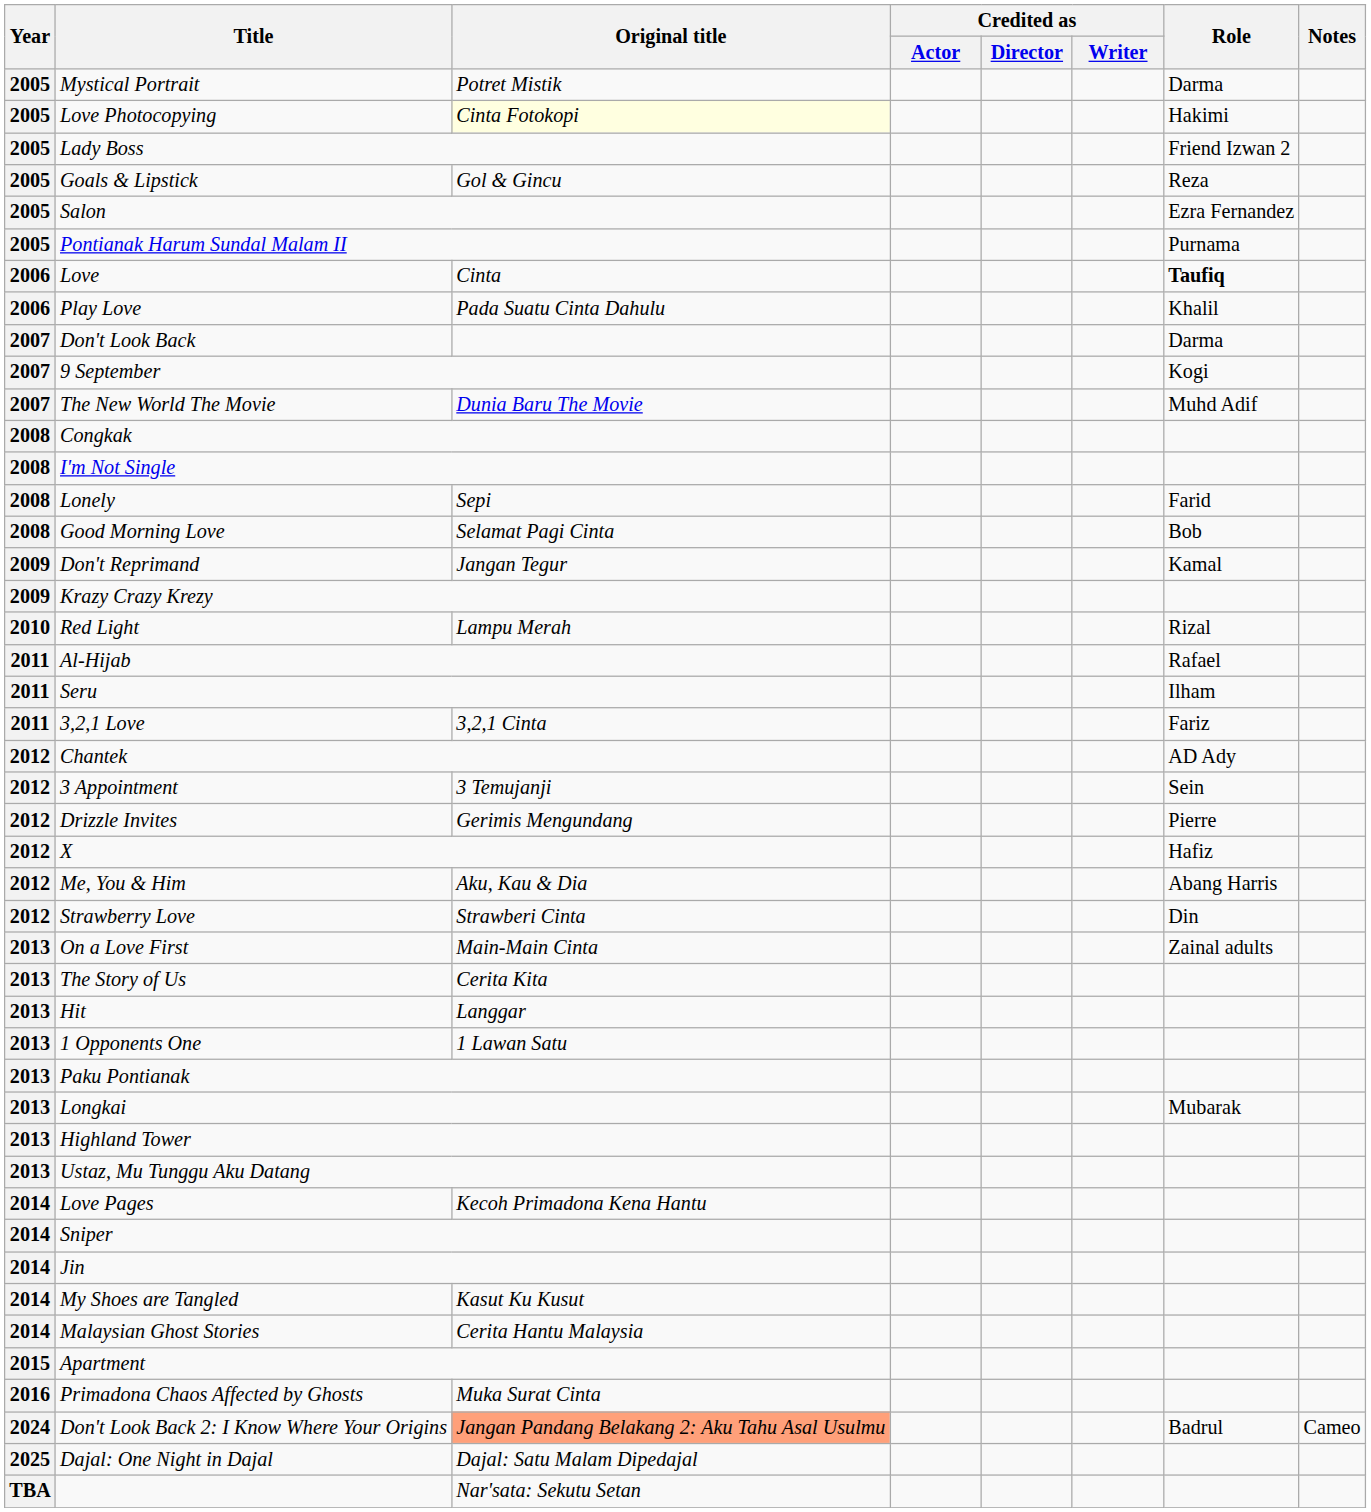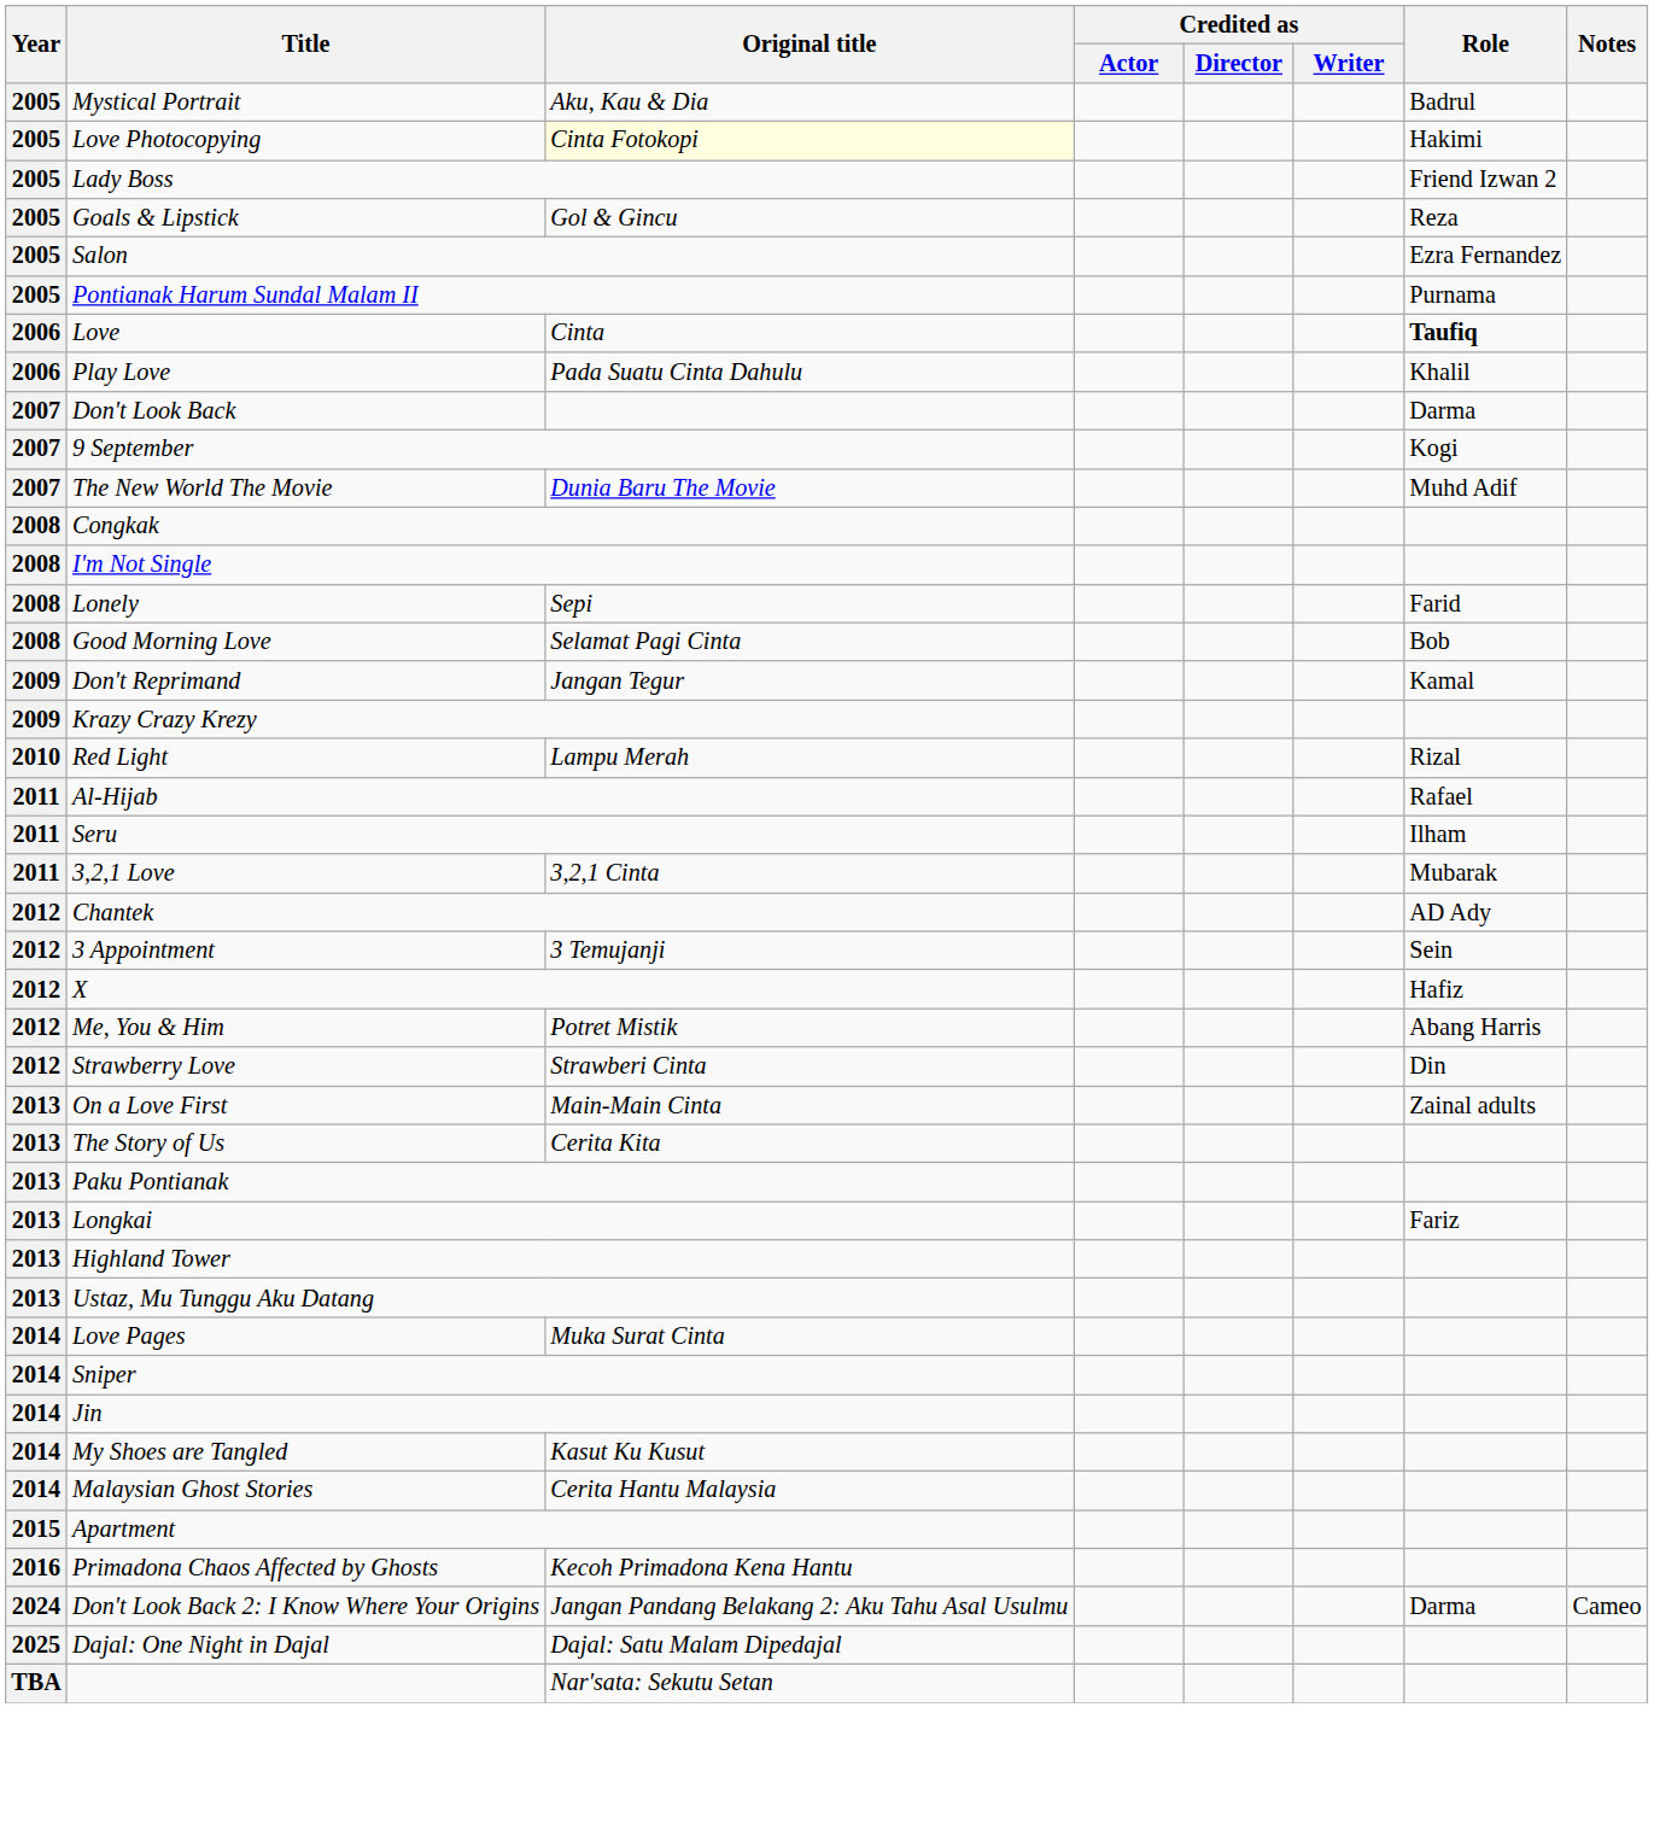 <table class="wikitable">
 <tr>
 <th rowspan="2">Year</th>
 <th rowspan="2">Title</th>
 <th rowspan="2">Original title</th>
 <th colspan="3">Credited as</th>
 <th rowspan="2">Role</th>
 <th rowspan="2">Notes</th>
 </tr>
 <tr>
 <th width="65"><a href='#'>Actor</a></th>
 <th width="65"><a href='#'>Director</a></th>
 <th width="65"><a href='#'>Writer</a></th>
 </tr>
 <tr>
 <th>2005</th>
 <td><em>Mystical Portrait</em></td>
-<td><em>Potret Mistik</em></td>
+<td><em>Aku, Kau & Dia</em></td>
 <td></td>
 <td></td>
 <td></td>
-<td>Darma</td>
+<td>Badrul</td>
 <td></td>
 </tr>
 <tr>
 <th>2005</th>
 <td><em>Love Photocopying</em></td>
 <td style="background: lightyellow;"><em>Cinta Fotokopi</em></td>
 <td></td>
 <td></td>
 <td></td>
 <td>Hakimi</td>
 <td></td>
 </tr>
 <tr>
 <th>2005</th>
 <td colspan="2"><em>Lady Boss</em></td>
 <td></td>
 <td></td>
 <td></td>
 <td>Friend Izwan 2</td>
 <td></td>
 </tr>
 <tr>
 <th>2005</th>
 <td><em>Goals & Lipstick</em></td>
 <td><em>Gol & Gincu</em></td>
 <td></td>
 <td></td>
 <td></td>
 <td>Reza</td>
 <td></td>
 </tr>
 <tr>
 <th>2005</th>
 <td colspan="2"><em>Salon</em></td>
 <td></td>
 <td></td>
 <td></td>
 <td>Ezra Fernandez</td>
 <td></td>
 </tr>
 <tr>
 <th>2005</th>
 <td colspan="2"><em><a href='#'>Pontianak Harum Sundal Malam II</a></em></td>
 <td></td>
 <td></td>
 <td></td>
 <td>Purnama</td>
 <td></td>
 </tr>
 <tr>
 <th>2006</th>
 <td><em>Love</em></td>
 <td><em>Cinta</em></td>
 <td></td>
 <td></td>
 <td></td>
 <td><strong>Taufiq</strong></td>
 <td></td>
 </tr>
 <tr>
 <th>2006</th>
 <td><em>Play Love</em></td>
 <td><em>Pada Suatu Cinta Dahulu</em></td>
 <td></td>
 <td></td>
 <td></td>
 <td>Khalil</td>
 <td></td>
 </tr>
 <tr>
 <th>2007</th>
 <td><em>Don't Look Back</em></td>
 <td></td>
 <td></td>
 <td></td>
 <td></td>
 <td>Darma</td>
 <td></td>
 </tr>
 <tr>
 <th>2007</th>
 <td colspan="2"><em>9 September</em></td>
 <td></td>
 <td></td>
 <td></td>
 <td>Kogi</td>
 <td></td>
 </tr>
 <tr>
 <th>2007</th>
 <td><em>The New World The Movie</em></td>
 <td><em><a href='#'>Dunia Baru The Movie</a></em></td>
 <td></td>
 <td></td>
 <td></td>
 <td>Muhd Adif</td>
 <td></td>
 </tr>
 <tr>
 <th>2008</th>
 <td colspan="2"><em>Congkak</em></td>
 <td></td>
 <td></td>
 <td></td>
 <td></td>
 <td></td>
 </tr>
 <tr>
 <th>2008</th>
 <td colspan="2"><em><a href='#'>I'm Not Single</a></em></td>
 <td></td>
 <td></td>
 <td></td>
 <td></td>
 <td></td>
 </tr>
 <tr>
 <th>2008</th>
 <td><em>Lonely</em></td>
 <td><em>Sepi</em></td>
 <td></td>
 <td></td>
 <td></td>
 <td>Farid</td>
 <td></td>
 </tr>
 <tr>
 <th>2008</th>
 <td><em>Good Morning Love</em></td>
 <td><em>Selamat Pagi Cinta</em></td>
 <td></td>
 <td></td>
 <td></td>
 <td>Bob</td>
 <td></td>
 </tr>
 <tr>
 <th>2009</th>
 <td><em>Don't Reprimand</em></td>
 <td><em>Jangan Tegur</em></td>
 <td></td>
 <td></td>
 <td></td>
 <td>Kamal</td>
 <td></td>
 </tr>
 <tr>
 <th>2009</th>
 <td colspan="2"><em>Krazy Crazy Krezy</em></td>
 <td></td>
 <td></td>
 <td></td>
 <td></td>
 <td></td>
 </tr>
 <tr>
 <th>2010</th>
 <td><em>Red Light</em></td>
 <td><em>Lampu Merah</em></td>
 <td></td>
 <td></td>
 <td></td>
 <td>Rizal</td>
 <td></td>
 </tr>
 <tr>
 <th>2011</th>
 <td colspan="2"><em>Al-Hijab</em></td>
 <td></td>
 <td></td>
 <td></td>
 <td>Rafael</td>
 <td></td>
 </tr>
 <tr>
 <th>2011</th>
 <td colspan="2"><em>Seru</em></td>
 <td></td>
 <td></td>
 <td></td>
 <td>Ilham</td>
 <td></td>
 </tr>
 <tr>
 <th>2011</th>
 <td><em>3,2,1 Love</em></td>
 <td><em>3,2,1 Cinta</em></td>
 <td></td>
 <td></td>
 <td></td>
-<td>Fariz</td>
+<td>Mubarak</td>
 <td></td>
 </tr>
 <tr>
 <th>2012</th>
 <td colspan="2"><em>Chantek</em></td>
 <td></td>
 <td></td>
 <td></td>
 <td>AD Ady</td>
 <td></td>
 </tr>
 <tr>
 <th>2012</th>
 <td><em>3 Appointment</em></td>
 <td><em>3 Temujanji</em></td>
 <td></td>
 <td></td>
 <td></td>
 <td>Sein</td>
 <td></td>
 </tr>
 <tr>
 <th>2012</th>
-<td><em>Drizzle Invites</em></td>
-<td><em>Gerimis Mengundang</em></td>
-<td></td>
-<td></td>
-<td></td>
-<td>Pierre</td>
-<td></td>
-</tr>
-<tr>
-<th>2012</th>
 <td colspan="2"><em>X</em></td>
 <td></td>
 <td></td>
 <td></td>
 <td>Hafiz</td>
 <td></td>
 </tr>
 <tr>
 <th>2012</th>
 <td><em>Me, You & Him</em></td>
-<td><em>Aku, Kau & Dia</em></td>
+<td><em>Potret Mistik</em></td>
 <td></td>
 <td></td>
 <td></td>
 <td>Abang Harris</td>
 <td></td>
 </tr>
 <tr>
 <th>2012</th>
 <td><em>Strawberry Love</em></td>
 <td><em>Strawberi Cinta</em></td>
 <td></td>
 <td></td>
 <td></td>
 <td>Din</td>
 <td></td>
 </tr>
 <tr>
 <th>2013</th>
 <td><em>On a Love First</em></td>
 <td><em>Main-Main Cinta</em></td>
 <td></td>
 <td></td>
 <td></td>
 <td>Zainal adults</td>
 <td></td>
 </tr>
 <tr>
 <th>2013</th>
 <td><em>The Story of Us</em></td>
 <td><em>Cerita Kita</em></td>
 <td></td>
 <td></td>
 <td></td>
 <td></td>
 <td></td>
 </tr>
 <tr>
 <th>2013</th>
-<td><em>Hit</em></td>
-<td><em>Langgar</em></td>
-<td></td>
-<td></td>
-<td></td>
-<td></td>
-<td></td>
-</tr>
-<tr>
-<th>2013</th>
-<td><em>1 Opponents One</em></td>
-<td><em>1 Lawan Satu</em></td>
-<td></td>
-<td></td>
-<td></td>
-<td></td>
-<td></td>
-</tr>
-<tr>
-<th>2013</th>
 <td colspan="2"><em>Paku Pontianak</em></td>
 <td></td>
 <td></td>
 <td></td>
 <td></td>
 <td></td>
 </tr>
 <tr>
 <th>2013</th>
 <td colspan="2"><em>Longkai</em></td>
 <td></td>
 <td></td>
 <td></td>
-<td>Mubarak</td>
+<td>Fariz</td>
 <td></td>
 </tr>
 <tr>
 <th>2013</th>
 <td colspan="2"><em>Highland Tower</em></td>
 <td></td>
 <td></td>
 <td></td>
 <td></td>
 <td></td>
 </tr>
 <tr>
 <th>2013</th>
 <td colspan="2"><em>Ustaz, Mu Tunggu Aku Datang</em></td>
 <td></td>
 <td></td>
 <td></td>
 <td></td>
 <td></td>
 </tr>
 <tr>
 <th>2014</th>
 <td><em>Love Pages</em></td>
-<td><em>Kecoh Primadona Kena Hantu</em></td>
+<td><em>Muka Surat Cinta</em></td>
 <td></td>
 <td></td>
 <td></td>
 <td></td>
 <td></td>
 </tr>
 <tr>
 <th>2014</th>
 <td colspan="2"><em>Sniper</em></td>
 <td></td>
 <td></td>
 <td></td>
 <td></td>
 <td></td>
 </tr>
 <tr>
 <th>2014</th>
 <td colspan="2"><em>Jin</em></td>
 <td></td>
 <td></td>
 <td></td>
 <td></td>
 <td></td>
 </tr>
 <tr>
 <th>2014</th>
 <td><em>My Shoes are Tangled</em></td>
 <td><em>Kasut Ku Kusut</em></td>
 <td></td>
 <td></td>
 <td></td>
 <td></td>
 <td></td>
 </tr>
 <tr>
 <th>2014</th>
 <td><em>Malaysian Ghost Stories</em></td>
 <td><em>Cerita Hantu Malaysia</em></td>
 <td></td>
 <td></td>
 <td></td>
 <td></td>
 <td></td>
 </tr>
 <tr>
 <th>2015</th>
 <td colspan="2"><em>Apartment</em></td>
 <td></td>
 <td></td>
 <td></td>
 <td></td>
 <td></td>
 </tr>
 <tr>
 <th>2016</th>
 <td><em>Primadona Chaos Affected by Ghosts</em></td>
-<td><em>Muka Surat Cinta</em></td>
+<td><em>Kecoh Primadona Kena Hantu</em></td>
 <td></td>
 <td></td>
 <td></td>
 <td></td>
 <td></td>
 </tr>
 <tr>
 <th>2024</th>
 <td><em>Don't Look Back 2: I Know Where Your Origins</em></td>
-<td style="background: lightsalmon;"><em>Jangan Pandang Belakang 2: Aku Tahu Asal Usulmu</em></td>
+<td><em>Jangan Pandang Belakang 2: Aku Tahu Asal Usulmu</em></td>
 <td></td>
 <td></td>
 <td></td>
-<td>Badrul</td>
+<td>Darma</td>
 <td>Cameo</td>
 </tr>
 <tr>
 <th>2025</th>
 <td><em>Dajal: One Night in Dajal</em></td>
 <td><em>Dajal: Satu Malam Dipedajal</em></td>
 <td></td>
 <td></td>
 <td></td>
 <td></td>
 <td></td>
 </tr>
 <tr>
 <th>TBA</th>
 <td></td>
 <td><em>Nar'sata: Sekutu Setan</em></td>
 <td></td>
 <td></td>
 <td></td>
 <td></td>
 <td></td>
 </tr>
 </table>
